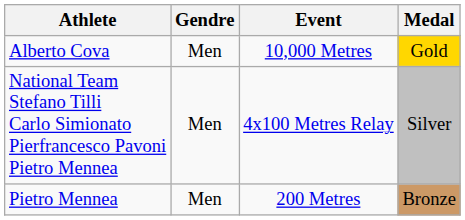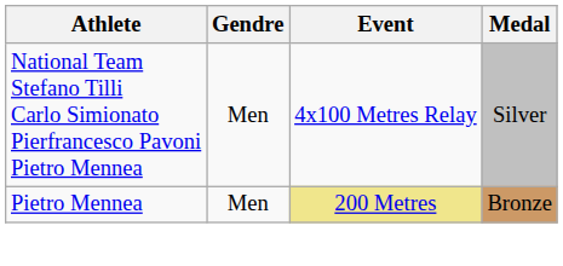 <table class="wikitable" style="width:; font-size:90%; text-align:center;">
 <tr>
 <th>Athlete</th>
 <th>Gendre</th>
 <th>Event</th>
 <th>Medal</th>
-</tr>
-<tr>
-<td align=left><a href='#'>Alberto Cova</a></td>
-<td>Men</td>
-<td><a href='#'>10,000 Metres</a></td>
-<td bgcolor=gold>Gold</td>
 </tr>
 <tr>
 <td align=left> <a href='#'>National Team</a><br><a href='#'>Stefano Tilli</a><br><a href='#'>Carlo Simionato</a><br><a href='#'>Pierfrancesco Pavoni</a><br><a href='#'>Pietro Mennea</a></td>
 <td>Men</td>
 <td><a href='#'>4x100 Metres Relay</a></td>
 <td bgcolor=silver>Silver</td>
 </tr>
 <tr>
 <td align=left><a href='#'>Pietro Mennea</a></td>
 <td>Men</td>
-<td><a href='#'>200 Metres</a></td>
+<td style="background: khaki;"><a href='#'>200 Metres</a></td>
 <td bgcolor=cc9966>Bronze</td>
 </tr>
 </table>
